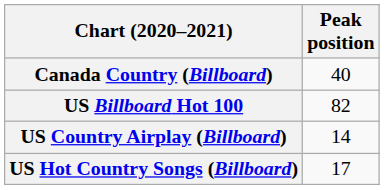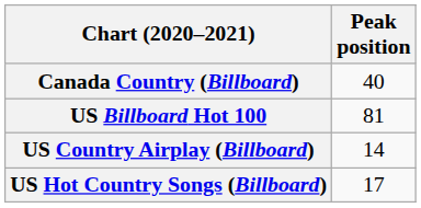 <table class="wikitable sortable plainrowheaders" style="text-align:center;">
 <tr>
 <th scope="col">Chart (2020–2021)</th>
 <th scope="col">Peak<br>position</th>
 </tr>
 <tr>
 <th scope="row">Canada <a href='#'>Country</a> (<em><a href='#'>Billboard</a></em>)</th>
 <td>40</td>
 </tr>
 <tr>
 <th scope="row">US <a href='#'><em>Billboard</em> Hot 100</a></th>
-<td>82</td>
+<td>81</td>
 </tr>
 <tr>
 <th scope="row">US <a href='#'>Country Airplay</a> (<em><a href='#'>Billboard</a></em>)</th>
 <td>14</td>
 </tr>
 <tr>
 <th scope="row">US <a href='#'>Hot Country Songs</a> (<em><a href='#'>Billboard</a></em>)</th>
 <td>17</td>
 </tr>
 </table>
